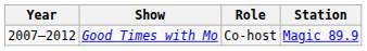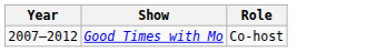 <table class="wikitable">
 <tr>
 <th>Year</th>
 <th>Show</th>
 <th>Role</th>
-<th>Station</th>
 </tr>
 <tr>
 <td>2007–2012</td>
 <td><em><a href='#'>Good Times with Mo</a></em></td>
 <td>Co-host</td>
-<td><a href='#'>Magic 89.9</a></td>
 </tr>
 </table>
